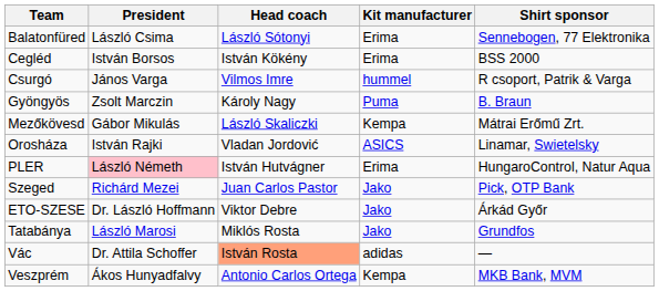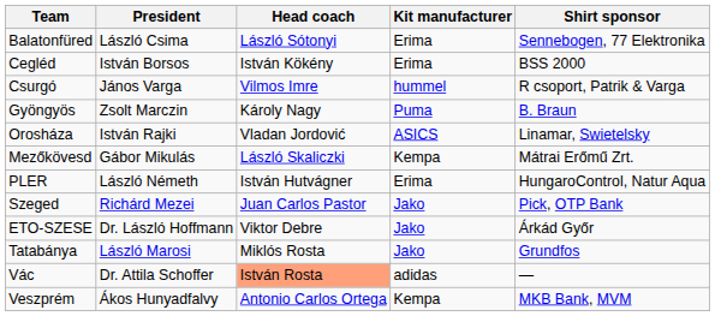 <table class="wikitable sortable" style="text-align: left;">
 <tr>
 <th>Team</th>
 <th>President</th>
 <th>Head coach</th>
 <th>Kit manufacturer</th>
 <th>Shirt sponsor</th>
 </tr>
 <tr>
 <td>Balatonfüred</td>
 <td>László Csima</td>
 <td> <a href='#'>László Sótonyi</a></td>
 <td>Erima</td>
 <td><a href='#'>Sennebogen</a>, 77 Elektronika</td>
 </tr>
 <tr>
 <td>Cegléd</td>
 <td>István Borsos</td>
 <td> István Kökény</td>
 <td>Erima</td>
 <td>BSS 2000</td>
 </tr>
 <tr>
 <td>Csurgó</td>
 <td>János Varga</td>
 <td> <a href='#'>Vilmos Imre</a></td>
 <td><a href='#'>hummel</a></td>
 <td>R csoport, Patrik & Varga</td>
 </tr>
 <tr>
 <td>Gyöngyös</td>
 <td>Zsolt Marczin</td>
 <td> Károly Nagy</td>
 <td><a href='#'>Puma</a></td>
 <td><a href='#'>B. Braun</a></td>
 </tr>
 <tr>
+<td>Orosháza</td>
+<td>István Rajki</td>
+<td> Vladan Jordović</td>
+<td><a href='#'>ASICS</a></td>
+<td>Linamar, <a href='#'>Swietelsky</a></td>
+</tr>
+<tr>
 <td>Mezőkövesd</td>
 <td>Gábor Mikulás</td>
 <td> <a href='#'>László Skaliczki</a></td>
 <td>Kempa</td>
 <td>Mátrai Erőmű Zrt.</td>
 </tr>
 <tr>
-<td>Orosháza</td>
-<td>István Rajki</td>
-<td> Vladan Jordović</td>
-<td><a href='#'>ASICS</a></td>
-<td>Linamar, <a href='#'>Swietelsky</a></td>
-</tr>
-<tr>
 <td>PLER</td>
-<td style="background: pink;">László Németh</td>
+<td>László Németh</td>
 <td> István Hutvágner</td>
 <td>Erima</td>
 <td>HungaroControl, Natur Aqua</td>
 </tr>
 <tr>
 <td>Szeged</td>
 <td><a href='#'>Richárd Mezei</a></td>
 <td> <a href='#'>Juan Carlos Pastor</a></td>
 <td><a href='#'>Jako</a></td>
 <td><a href='#'>Pick</a>, <a href='#'>OTP Bank</a></td>
 </tr>
 <tr>
 <td>ETO-SZESE</td>
 <td>Dr. László Hoffmann</td>
 <td> Viktor Debre</td>
 <td><a href='#'>Jako</a></td>
 <td>Árkád Győr</td>
 </tr>
 <tr>
 <td>Tatabánya</td>
 <td><a href='#'>László Marosi</a></td>
 <td> Miklós Rosta</td>
 <td><a href='#'>Jako</a></td>
 <td><a href='#'>Grundfos</a></td>
 </tr>
 <tr>
 <td>Vác</td>
 <td>Dr. Attila Schoffer</td>
 <td style="background: lightsalmon;"> István Rosta</td>
 <td>adidas</td>
 <td>—</td>
 </tr>
 <tr>
 <td>Veszprém</td>
 <td>Ákos Hunyadfalvy</td>
 <td> <a href='#'>Antonio Carlos Ortega</a></td>
 <td>Kempa</td>
 <td><a href='#'>MKB Bank</a>, <a href='#'>MVM</a></td>
 </tr>
 </table>
